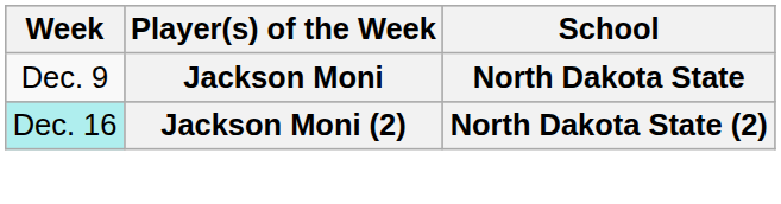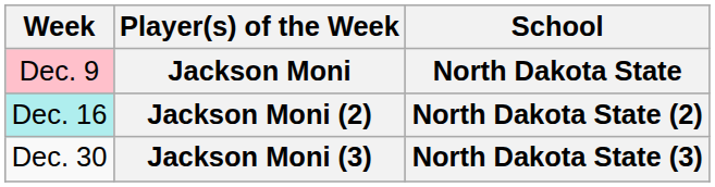 <table class="wikitable" style="text-align:center">
 <tr>
 <th>Week</th>
 <th>Player(s) of the Week</th>
 <th>School</th>
 </tr>
 <tr>
-<td>Dec. 9</td>
+<td style="background: pink;">Dec. 9</td>
 <th style=>Jackson Moni</th>
 <th style=>North Dakota State</th>
 </tr>
 <tr>
 <td style="background: paleturquoise;">Dec. 16</td>
 <th style=>Jackson Moni (2)</th>
 <th style=>North Dakota State (2)</th>
 </tr>
+<tr>
+<td>Dec. 30</td>
+<th style=>Jackson Moni (3)</th>
+<th style=>North Dakota State (3)</th>
+</tr>
 </table>
